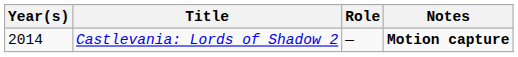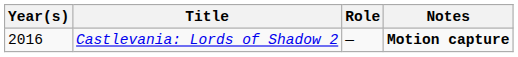 <table class="wikitable sortable">
 <tr>
 <th>Year(s)</th>
 <th>Title</th>
 <th>Role</th>
 <th class="unsortable">Notes</th>
 </tr>
 <tr>
-<td>2014</td>
+<td>2016</td>
 <td><em><a href='#'>Castlevania: Lords of Shadow 2 </a></em></td>
 <td>—</td>
 <td><strong>Motion capture</strong></td>
 </tr>
 </table>
